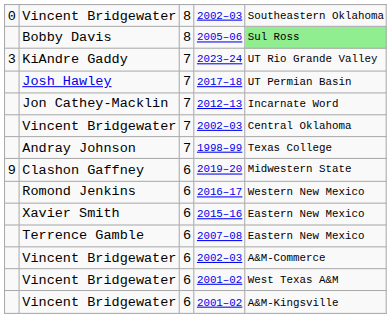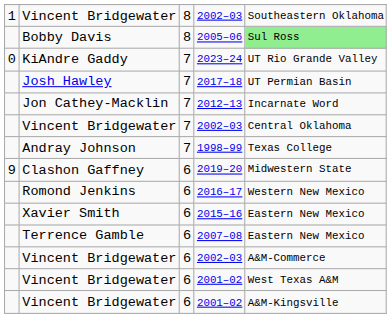 <table class="wikitable">
 <tr>
 </tr>
 <tr>
-<td>0</td>
+<td>1</td>
 <td>Vincent Bridgewater</td>
 <td>8</td>
 <td style="font-size:80%;"><a href='#'>2002–03</a></td>
 <td style="font-size:80%;">Southeastern Oklahoma</td>
 </tr>
 <tr>
 <td></td>
 <td>Bobby Davis</td>
 <td>8</td>
 <td style="font-size:80%;"><a href='#'>2005–06</a></td>
 <td style="background: lightgreen; font-size:80%;">Sul Ross</td>
 </tr>
 <tr>
-<td>3</td>
+<td>0</td>
 <td>KiAndre Gaddy</td>
 <td>7</td>
 <td style="font-size:80%;"><a href='#'>2023–24</a></td>
 <td style="font-size:80%;">UT Rio Grande Valley</td>
 </tr>
 <tr>
 <td></td>
 <td><a href='#'>Josh Hawley</a></td>
 <td>7</td>
 <td style="font-size:80%;"><a href='#'>2017–18</a></td>
 <td style="font-size:80%;">UT Permian Basin</td>
 </tr>
 <tr>
 <td></td>
 <td>Jon Cathey-Macklin</td>
 <td>7</td>
 <td style="font-size:80%;"><a href='#'>2012–13</a></td>
 <td style="font-size:80%;">Incarnate Word</td>
 </tr>
 <tr>
 <td></td>
 <td>Vincent Bridgewater</td>
 <td>7</td>
 <td style="font-size:80%;"><a href='#'>2002–03</a></td>
 <td style="font-size:80%;">Central Oklahoma</td>
 </tr>
 <tr>
 <td></td>
 <td>Andray Johnson</td>
 <td>7</td>
 <td style="font-size:80%;"><a href='#'>1998–99</a></td>
 <td style="font-size:80%;">Texas College</td>
 </tr>
 <tr>
 <td>9</td>
 <td>Clashon Gaffney</td>
 <td>6</td>
 <td style="font-size:80%;"><a href='#'>2019–20</a></td>
 <td style="font-size:80%;">Midwestern State</td>
 </tr>
 <tr>
 <td></td>
 <td>Romond Jenkins</td>
 <td>6</td>
 <td style="font-size:80%;"><a href='#'>2016–17</a></td>
 <td style="font-size:80%;">Western New Mexico</td>
 </tr>
 <tr>
 <td></td>
 <td>Xavier Smith</td>
 <td>6</td>
 <td style="font-size:80%;"><a href='#'>2015–16</a></td>
 <td style="font-size:80%;">Eastern New Mexico</td>
 </tr>
 <tr>
 <td></td>
 <td>Terrence Gamble</td>
 <td>6</td>
 <td style="font-size:80%;"><a href='#'>2007–08</a></td>
 <td style="font-size:80%;">Eastern New Mexico</td>
 </tr>
 <tr>
 <td></td>
 <td>Vincent Bridgewater</td>
 <td>6</td>
 <td style="font-size:80%;"><a href='#'>2002–03</a></td>
 <td style="font-size:80%;">A&M-Commerce</td>
 </tr>
 <tr>
 <td></td>
 <td>Vincent Bridgewater</td>
 <td>6</td>
 <td style="font-size:80%;"><a href='#'>2001–02</a></td>
 <td style="font-size:80%;">West Texas A&M</td>
 </tr>
 <tr>
 <td></td>
 <td>Vincent Bridgewater</td>
 <td>6</td>
 <td style="font-size:80%;"><a href='#'>2001–02</a></td>
 <td style="font-size:80%;">A&M-Kingsville</td>
 </tr>
 </table>
